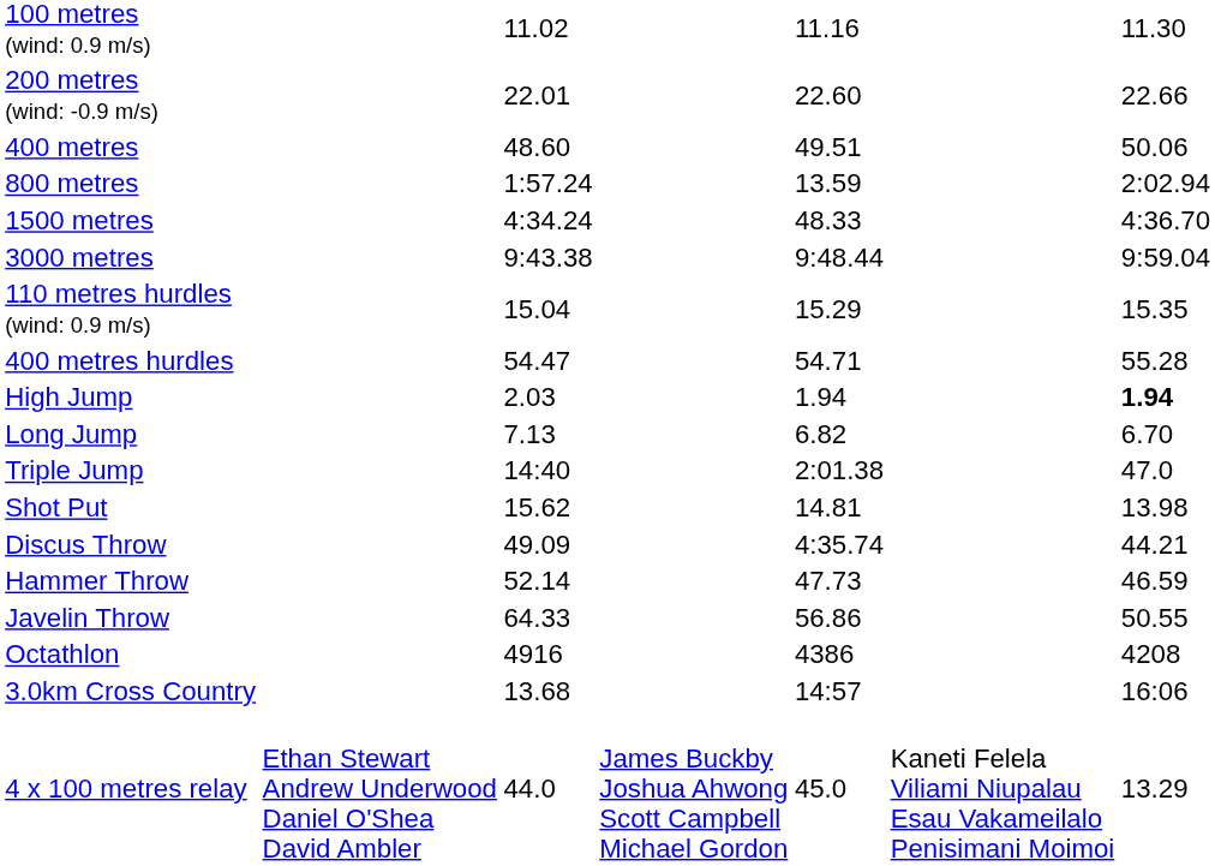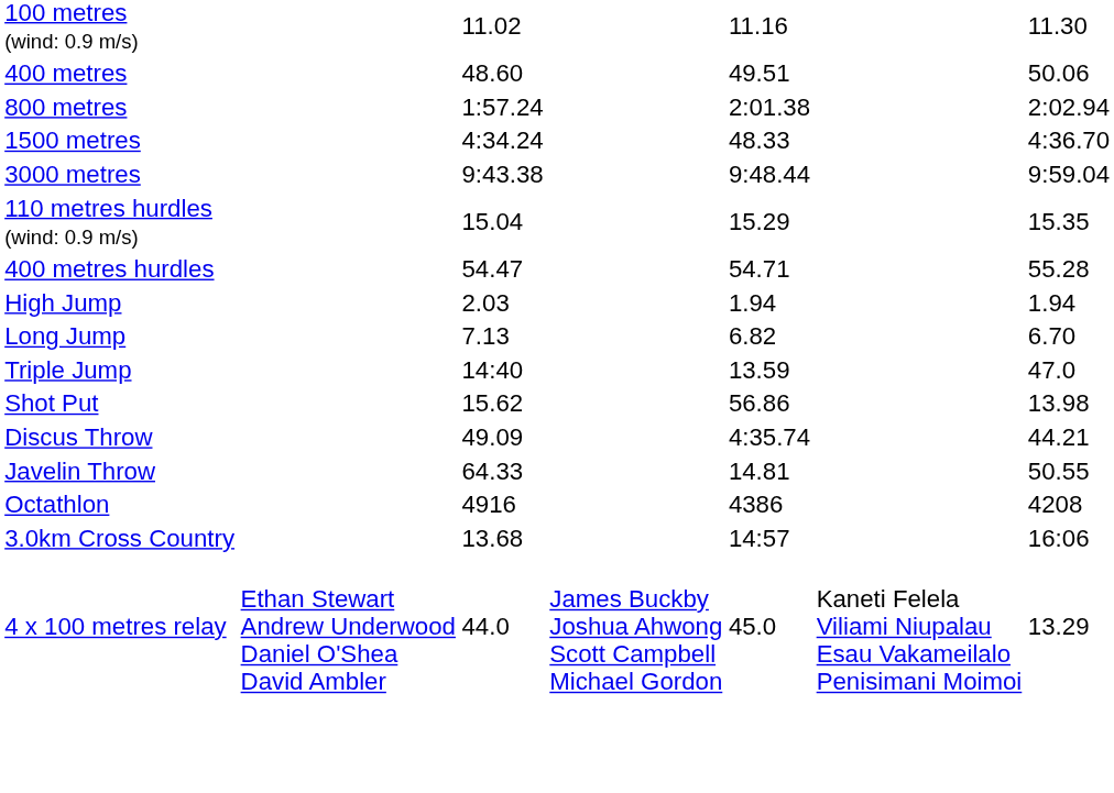 <table>
 <tr>
 <td><a href='#'>100 metres</a> <br> <small>(wind: 0.9 m/s)</small></td>
 <td></td>
 <td>11.02</td>
 <td></td>
 <td>11.16</td>
 <td></td>
 <td>11.30</td>
-</tr>
-<tr>
-<td><a href='#'>200 metres</a> <br> <small>(wind: -0.9 m/s)</small></td>
-<td></td>
-<td>22.01</td>
-<td></td>
-<td>22.60</td>
-<td></td>
-<td>22.66</td>
 </tr>
 <tr>
 <td><a href='#'>400 metres</a></td>
 <td></td>
 <td>48.60</td>
 <td></td>
 <td>49.51</td>
 <td></td>
 <td>50.06</td>
 </tr>
 <tr>
 <td><a href='#'>800 metres</a></td>
 <td></td>
 <td>1:57.24</td>
 <td></td>
-<td>13.59</td>
+<td>2:01.38</td>
 <td></td>
 <td>2:02.94</td>
 </tr>
 <tr>
 <td><a href='#'>1500 metres</a></td>
 <td></td>
 <td>4:34.24</td>
 <td></td>
 <td>48.33</td>
 <td></td>
 <td>4:36.70</td>
 </tr>
 <tr>
 <td><a href='#'>3000 metres</a></td>
 <td></td>
 <td>9:43.38</td>
 <td></td>
 <td>9:48.44</td>
 <td></td>
 <td>9:59.04</td>
 </tr>
 <tr>
 <td><a href='#'>110 metres hurdles</a> <br> <small>(wind: 0.9 m/s)</small></td>
 <td></td>
 <td>15.04</td>
 <td></td>
 <td>15.29</td>
 <td></td>
 <td>15.35</td>
 </tr>
 <tr>
 <td><a href='#'>400 metres hurdles</a></td>
 <td></td>
 <td>54.47</td>
 <td></td>
 <td>54.71</td>
 <td></td>
 <td>55.28</td>
 </tr>
 <tr>
 <td><a href='#'>High Jump</a></td>
 <td></td>
 <td>2.03</td>
 <td></td>
 <td>1.94</td>
 <td></td>
-<td><strong>1.94</strong></td>
+<td>1.94</td>
 </tr>
 <tr>
 <td><a href='#'>Long Jump</a></td>
 <td></td>
 <td>7.13</td>
 <td></td>
 <td>6.82</td>
 <td></td>
 <td>6.70</td>
 </tr>
 <tr>
 <td><a href='#'>Triple Jump</a></td>
 <td></td>
 <td>14:40</td>
 <td></td>
-<td>2:01.38</td>
+<td>13.59</td>
 <td></td>
 <td>47.0</td>
 </tr>
 <tr>
 <td><a href='#'>Shot Put</a></td>
 <td></td>
 <td>15.62</td>
 <td></td>
-<td>14.81</td>
+<td>56.86</td>
 <td></td>
 <td>13.98</td>
 </tr>
 <tr>
 <td><a href='#'>Discus Throw</a></td>
 <td></td>
 <td>49.09</td>
 <td></td>
 <td>4:35.74</td>
 <td></td>
 <td>44.21</td>
 </tr>
 <tr>
-<td><a href='#'>Hammer Throw</a></td>
-<td></td>
-<td>52.14</td>
-<td></td>
-<td>47.73</td>
-<td></td>
-<td>46.59</td>
-</tr>
-<tr>
 <td><a href='#'>Javelin Throw</a></td>
 <td></td>
 <td>64.33</td>
 <td></td>
-<td>56.86</td>
+<td>14.81</td>
 <td></td>
 <td>50.55</td>
 </tr>
 <tr>
 <td><a href='#'>Octathlon</a></td>
 <td></td>
 <td>4916</td>
 <td></td>
 <td>4386</td>
 <td></td>
 <td>4208</td>
 </tr>
 <tr>
 <td><a href='#'>3.0km Cross Country</a></td>
 <td></td>
 <td>13.68</td>
 <td></td>
 <td>14:57</td>
 <td></td>
 <td>16:06</td>
 </tr>
 <tr>
 <td><a href='#'>4 x 100 metres relay</a></td>
 <td> <br> <a href='#'>Ethan Stewart</a> <br> <a href='#'>Andrew Underwood</a> <br> <a href='#'>Daniel O'Shea</a> <br> <a href='#'>David Ambler</a></td>
 <td>44.0</td>
 <td> <br> <a href='#'>James Buckby</a> <br> <a href='#'>Joshua Ahwong</a> <br> <a href='#'>Scott Campbell</a> <br> <a href='#'>Michael Gordon</a></td>
 <td>45.0</td>
 <td> <br> Kaneti Felela <br> <a href='#'>Viliami Niupalau</a> <br> <a href='#'>Esau Vakameilalo</a> <br> <a href='#'>Penisimani Moimoi</a></td>
 <td>13.29</td>
 </tr>
 </table>
